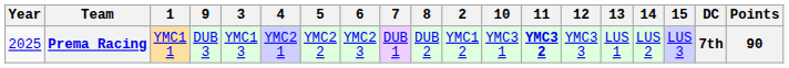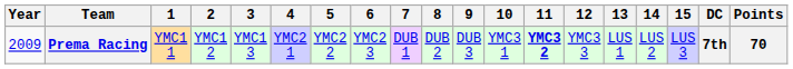 <table class="wikitable" style="text-align:center; font-size:85%">
 <tr>
 <th>Year</th>
 <th>Team</th>
 <th>1</th>
-<th>9</th>
+<th>2</th>
 <th>3</th>
 <th>4</th>
 <th>5</th>
 <th>6</th>
 <th>7</th>
 <th>8</th>
-<th>2</th>
+<th>9</th>
 <th>10</th>
 <th>11</th>
 <th>12</th>
 <th>13</th>
 <th>14</th>
 <th>15</th>
 <th>DC</th>
 <th>Points</th>
 </tr>
 <tr>
-<td><a href='#'>2025</a></td>
+<td><a href='#'>2009</a></td>
 <th nowrap><a href='#'>Prema Racing</a></th>
 <td style="background:#FFDF9F;"><a href='#'>YMC1<br>1</a><br></td>
-<td style="background:#DFFFDF;"><a href='#'>DUB<br>3</a><br></td>
+<td style="background:#DFFFDF;"><a href='#'>YMC1<br>2</a><br></td>
 <td style="background:#DFFFDF;"><a href='#'>YMC1<br>3</a><br></td>
 <td style="background:#CFCFFF;"><a href='#'>YMC2<br>1</a><br></td>
 <td style="background:#DFFFDF;"><a href='#'>YMC2<br>2</a><br></td>
 <td style="background:#DFFFDF;"><a href='#'>YMC2<br>3</a><br></td>
 <td style="background:#EFCFFF;"><a href='#'>DUB<br>1</a><br></td>
 <td style="background:#DFFFDF;"><a href='#'>DUB<br>2</a><br></td>
-<td style="background:#DFFFDF;"><a href='#'>YMC1<br>2</a><br></td>
+<td style="background:#DFFFDF;"><a href='#'>DUB<br>3</a><br></td>
 <td style="background:#DFFFDF;"><a href='#'>YMC3<br>1</a><br></td>
 <td style="background:#DFFFDF;"><strong><a href='#'>YMC3<br>2</a><br></strong></td>
 <td style="background:#DFFFDF;"><a href='#'>YMC3<br>3</a><br></td>
 <td style="background:#DFFFDF;"><a href='#'>LUS<br>1</a><br></td>
 <td style="background:#DFFFDF;"><a href='#'>LUS<br>2</a><br></td>
 <td style="background:#CFCFFF;"><a href='#'>LUS<br>3</a><br></td>
 <th>7th</th>
-<th>90</th>
+<th>70</th>
 </tr>
 </table>
